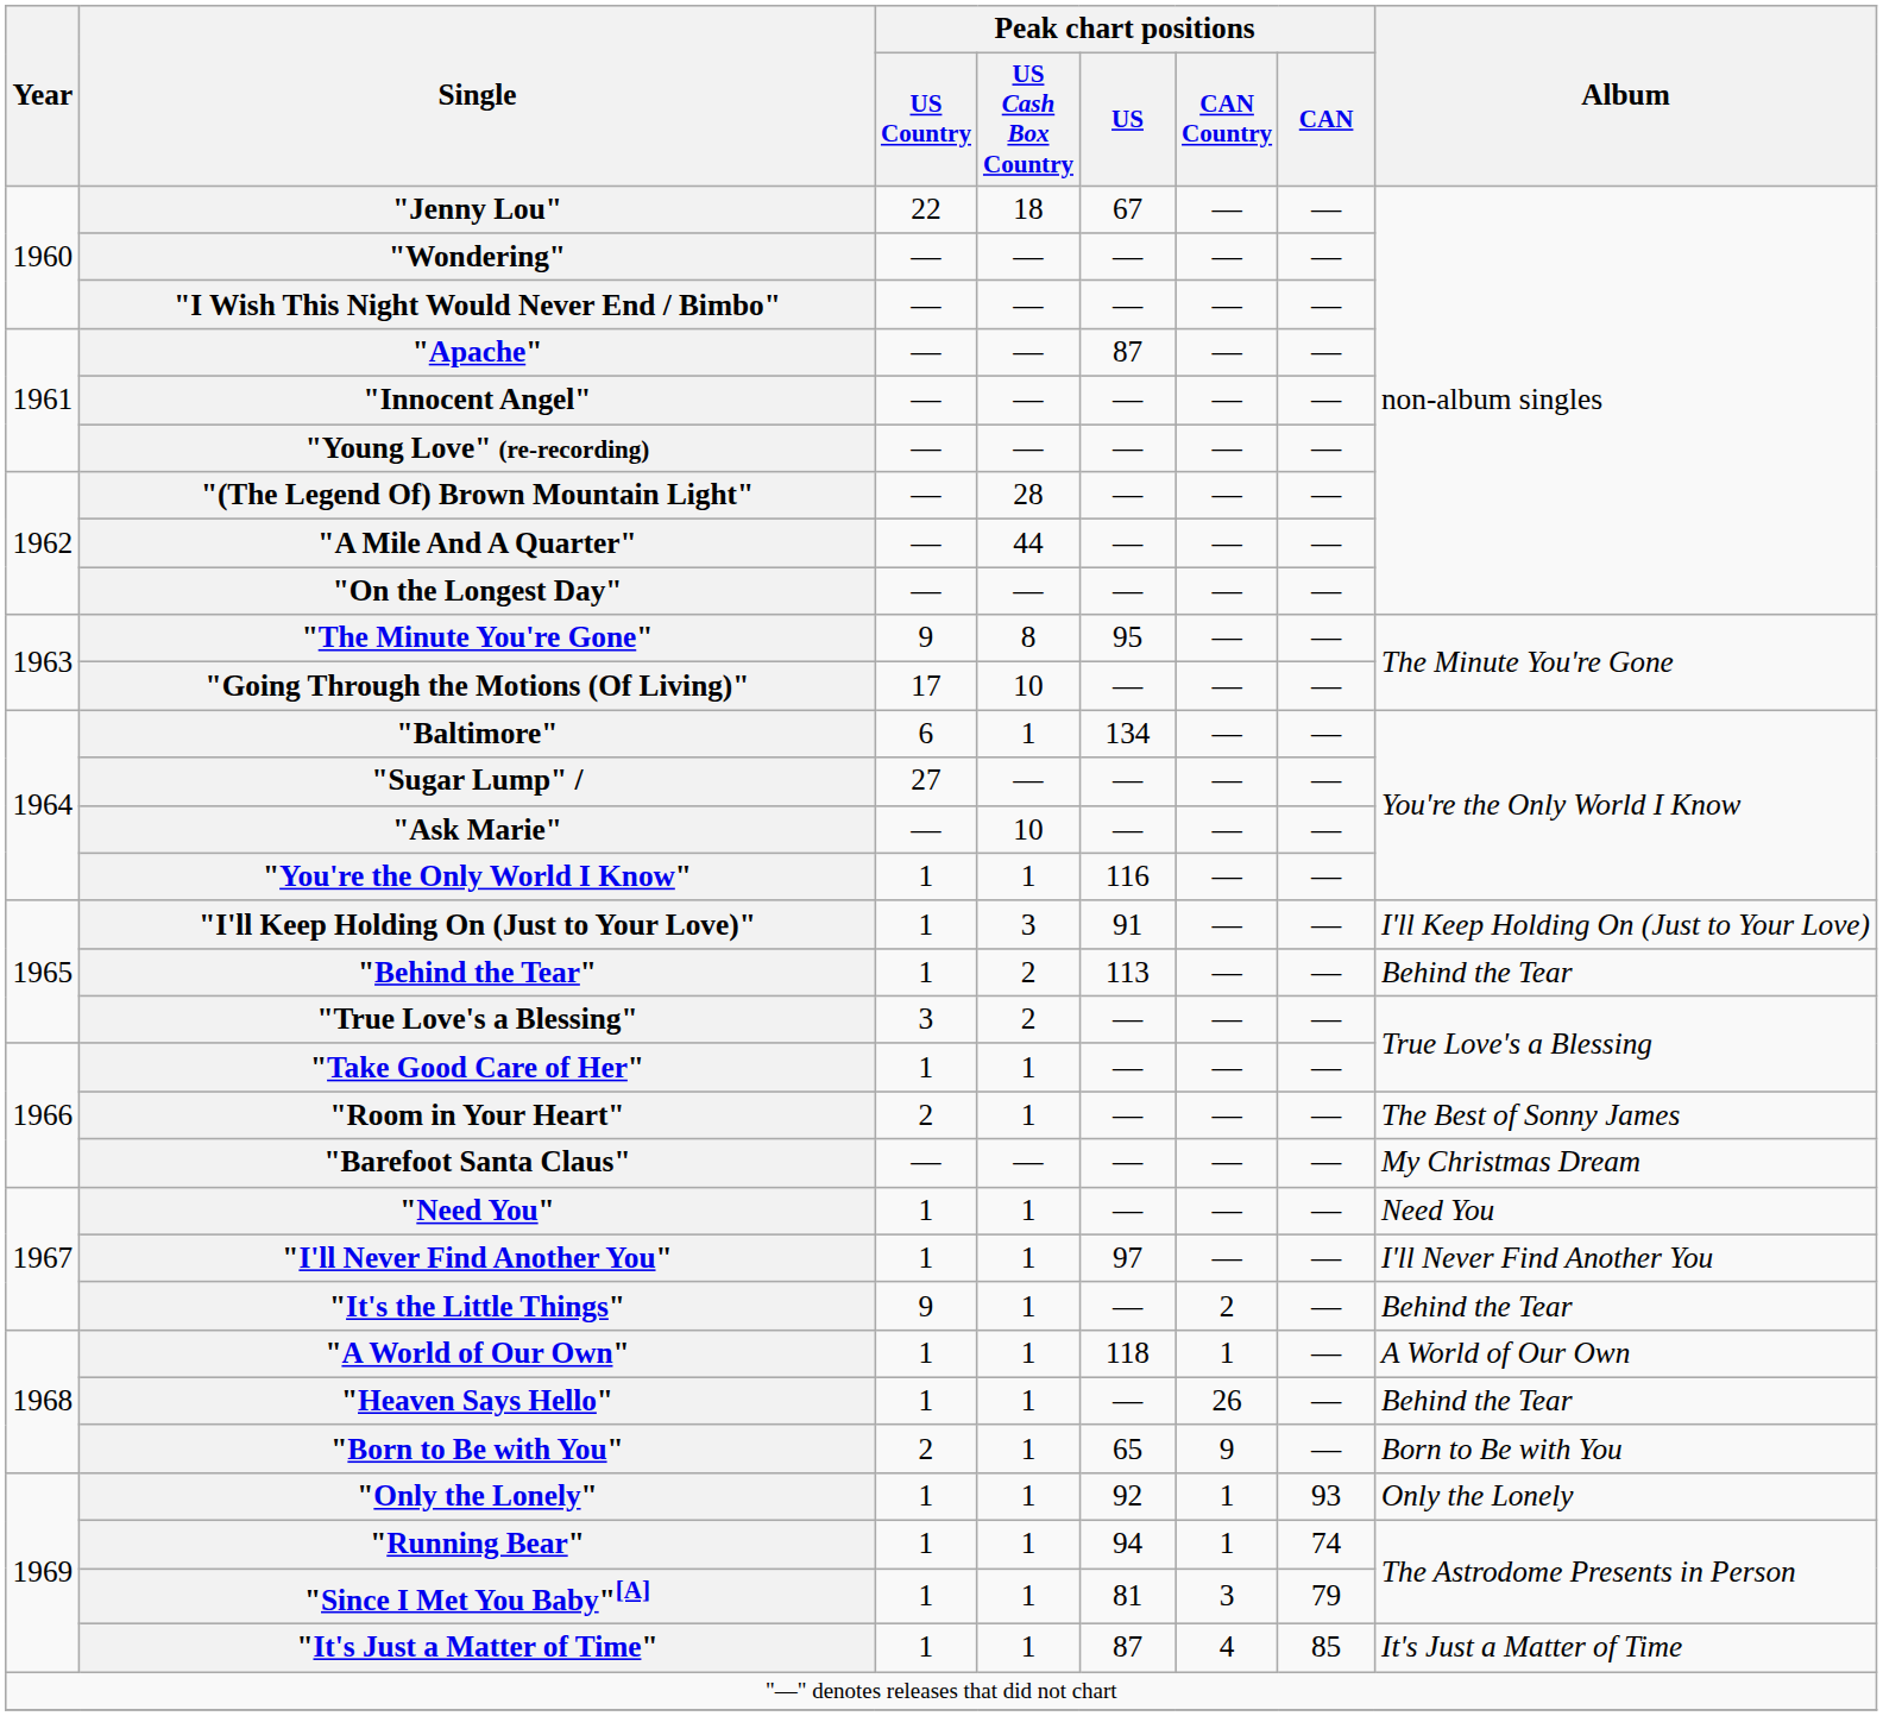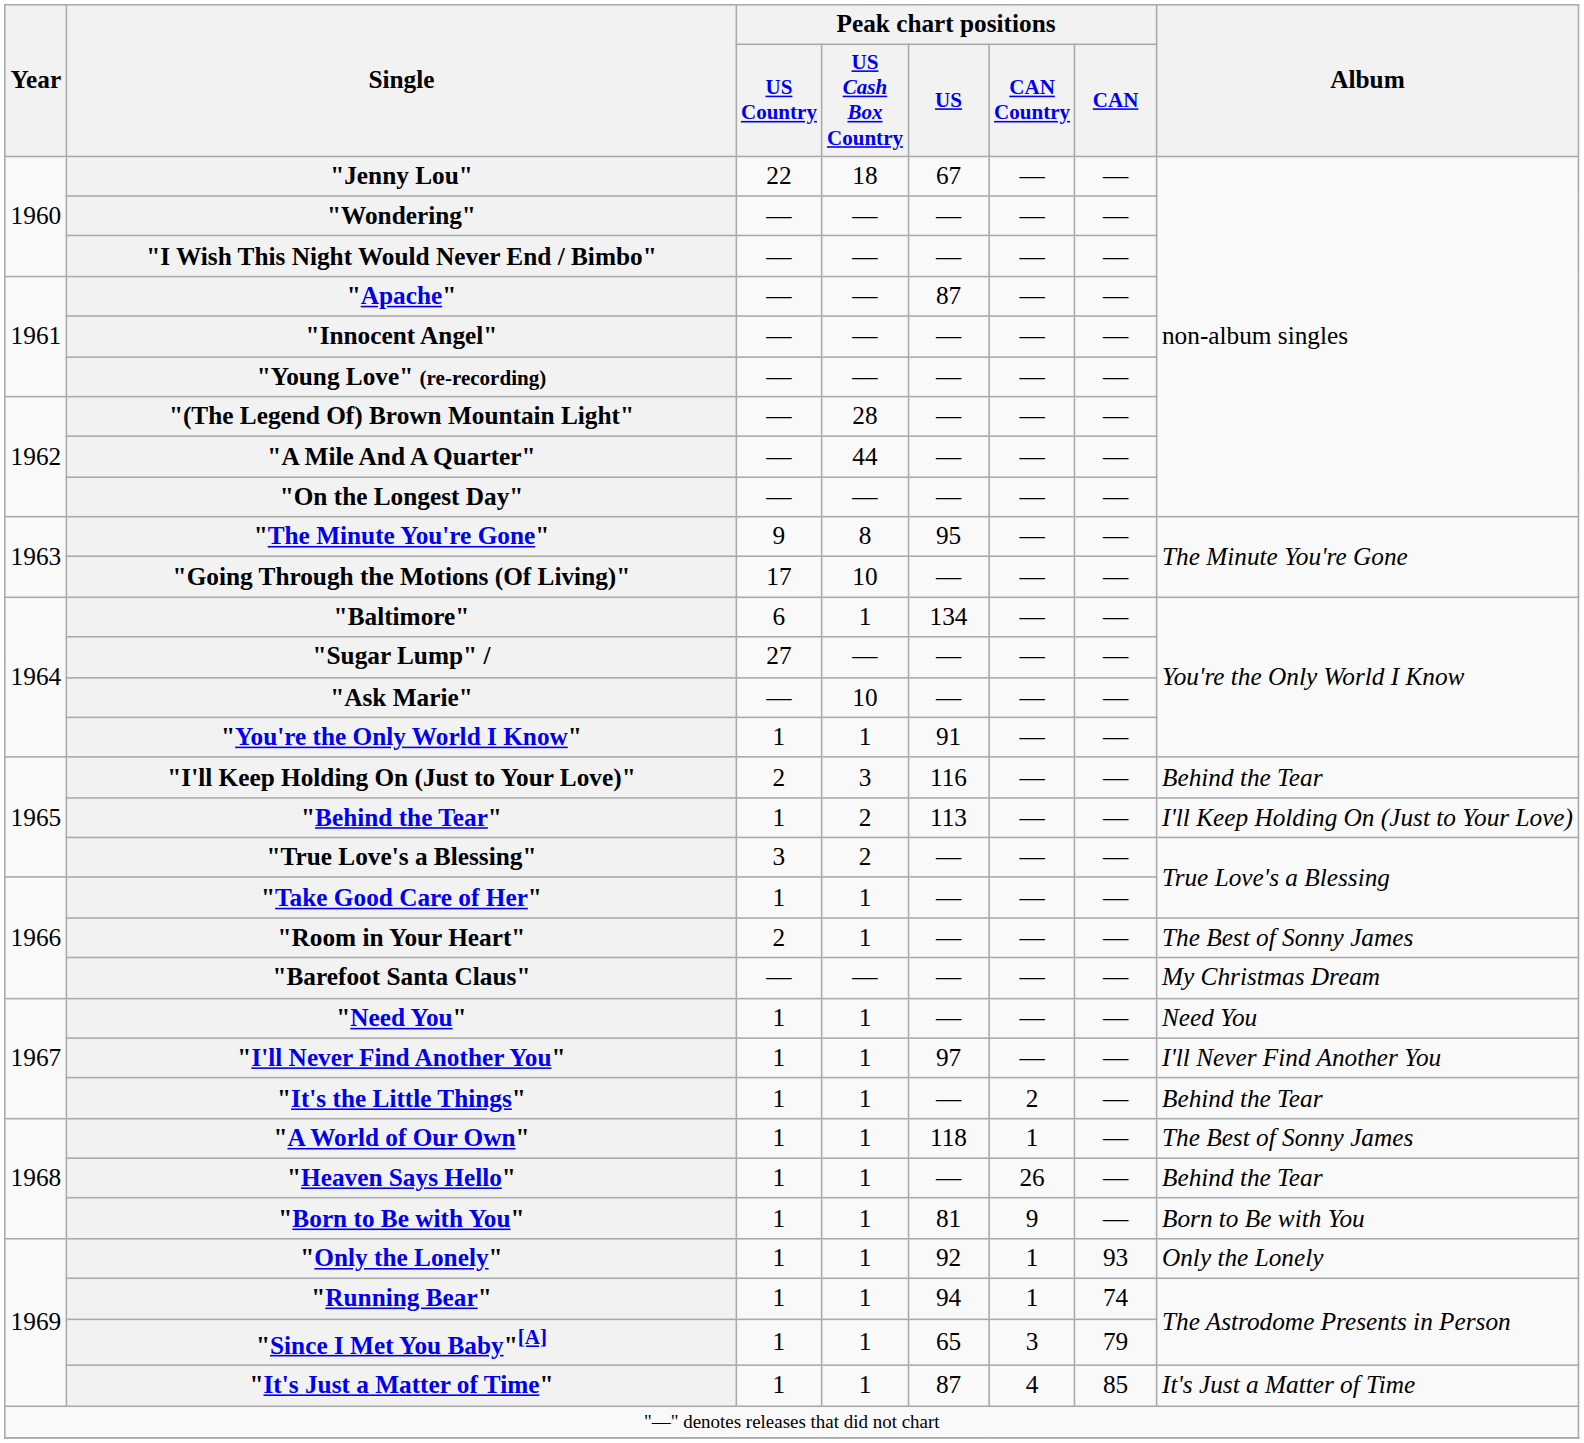 <table class="wikitable plainrowheaders" style="text-align:center;">
 <tr>
 <th rowspan="2">Year</th>
 <th rowspan="2" style="width:26em;">Single</th>
 <th colspan="5">Peak chart positions</th>
 <th rowspan="2">Album</th>
 </tr>
 <tr style="font-size:smaller;">
 <th width="45"><a href='#'>US Country</a><br></th>
 <th width="45"><a href='#'>US <em>Cash Box</em> Country</a></th>
 <th width="45"><a href='#'>US</a><br></th>
 <th width="45"><a href='#'>CAN Country</a><br></th>
 <th width="45"><a href='#'>CAN</a><br></th>
 </tr>
 <tr>
 <td rowspan="3">1960</td>
 <th scope="row">"Jenny Lou"</th>
 <td>22</td>
 <td>18</td>
 <td>67</td>
 <td>—</td>
 <td>—</td>
 <td align="left" rowspan="9">non-album singles</td>
 </tr>
 <tr>
 <th scope="row">"Wondering"</th>
 <td>—</td>
 <td>—</td>
 <td>—</td>
 <td>—</td>
 <td>—</td>
 </tr>
 <tr>
 <th scope="row">"I Wish This Night Would Never End / Bimbo"</th>
 <td>—</td>
 <td>—</td>
 <td>—</td>
 <td>—</td>
 <td>—</td>
 </tr>
 <tr>
 <td rowspan="3">1961</td>
 <th scope="row">"<a href='#'>Apache</a>"</th>
 <td>—</td>
 <td>—</td>
 <td>87</td>
 <td>—</td>
 <td>—</td>
 </tr>
 <tr>
 <th scope="row">"Innocent Angel"</th>
 <td>—</td>
 <td>—</td>
 <td>—</td>
 <td>—</td>
 <td>—</td>
 </tr>
 <tr>
 <th scope="row">"Young Love" <small>(re-recording)</small></th>
 <td>—</td>
 <td>—</td>
 <td>—</td>
 <td>—</td>
 <td>—</td>
 </tr>
 <tr>
 <td rowspan="3">1962</td>
 <th scope="row">"(The Legend Of) Brown Mountain Light"</th>
 <td>—</td>
 <td>28</td>
 <td>—</td>
 <td>—</td>
 <td>—</td>
 </tr>
 <tr>
 <th scope="row">"A Mile And A Quarter"</th>
 <td>—</td>
 <td>44</td>
 <td>—</td>
 <td>—</td>
 <td>—</td>
 </tr>
 <tr>
 <th scope="row">"On the Longest Day"</th>
 <td>—</td>
 <td>—</td>
 <td>—</td>
 <td>—</td>
 <td>—</td>
 </tr>
 <tr>
 <td rowspan="2">1963</td>
 <th scope="row">"<a href='#'>The Minute You're Gone</a>"</th>
 <td>9</td>
 <td>8</td>
 <td>95</td>
 <td>—</td>
 <td>—</td>
 <td align="left" rowspan="2"><em>The Minute You're Gone</em></td>
 </tr>
 <tr>
 <th scope="row">"Going Through the Motions (Of Living)"</th>
 <td>17</td>
 <td>10</td>
 <td>—</td>
 <td>—</td>
 <td>—</td>
 </tr>
 <tr>
 <td rowspan="4">1964</td>
 <th scope="row">"Baltimore"</th>
 <td>6</td>
 <td>1</td>
 <td>134</td>
 <td>—</td>
 <td>—</td>
 <td align="left" rowspan="4"><em>You're the Only World I Know</em></td>
 </tr>
 <tr>
 <th scope="row">"Sugar Lump" /</th>
 <td>27</td>
 <td>—</td>
 <td>—</td>
 <td>—</td>
 <td>—</td>
 </tr>
 <tr>
 <th scope="row">"Ask Marie"</th>
 <td>—</td>
 <td>10</td>
 <td>—</td>
 <td>—</td>
 <td>—</td>
 </tr>
 <tr>
 <th scope="row">"<a href='#'>You're the Only World I Know</a>"</th>
 <td>1</td>
 <td>1</td>
-<td>116</td>
+<td>91</td>
 <td>—</td>
 <td>—</td>
 </tr>
 <tr>
 <td rowspan="3">1965</td>
 <th scope="row">"I'll Keep Holding On (Just to Your Love)"</th>
-<td>1</td>
+<td>2</td>
 <td>3</td>
-<td>91</td>
+<td>116</td>
 <td>—</td>
 <td>—</td>
-<td align="left"><em>I'll Keep Holding On (Just to Your Love)</em></td>
+<td align="left"><em>Behind the Tear</em></td>
 </tr>
 <tr>
 <th scope="row">"<a href='#'>Behind the Tear</a>"</th>
 <td>1</td>
 <td>2</td>
 <td>113</td>
 <td>—</td>
 <td>—</td>
-<td align="left"><em>Behind the Tear</em></td>
+<td align="left"><em>I'll Keep Holding On (Just to Your Love)</em></td>
 </tr>
 <tr>
 <th scope="row">"True Love's a Blessing"</th>
 <td>3</td>
 <td>2</td>
 <td>—</td>
 <td>—</td>
 <td>—</td>
 <td align="left" rowspan="2"><em>True Love's a Blessing</em></td>
 </tr>
 <tr>
 <td rowspan="3">1966</td>
 <th scope="row">"<a href='#'>Take Good Care of Her</a>"</th>
 <td>1</td>
 <td>1</td>
 <td>—</td>
 <td>—</td>
 <td>—</td>
 </tr>
 <tr>
 <th scope="row">"Room in Your Heart"</th>
 <td>2</td>
 <td>1</td>
 <td>—</td>
 <td>—</td>
 <td>—</td>
 <td align="left"><em>The Best of Sonny James</em></td>
 </tr>
 <tr>
 <th scope="row">"Barefoot Santa Claus"</th>
 <td>—</td>
 <td>—</td>
 <td>—</td>
 <td>—</td>
 <td>—</td>
 <td align="left"><em>My Christmas Dream</em></td>
 </tr>
 <tr>
 <td rowspan="3">1967</td>
 <th scope="row">"<a href='#'>Need You</a>"</th>
 <td>1</td>
 <td>1</td>
 <td>—</td>
 <td>—</td>
 <td>—</td>
 <td align="left"><em>Need You</em></td>
 </tr>
 <tr>
 <th scope="row">"<a href='#'>I'll Never Find Another You</a>"</th>
 <td>1</td>
 <td>1</td>
 <td>97</td>
 <td>—</td>
 <td>—</td>
 <td align="left"><em>I'll Never Find Another You</em></td>
 </tr>
 <tr>
 <th scope="row">"<a href='#'>It's the Little Things</a>"</th>
-<td>9</td>
+<td>1</td>
 <td>1</td>
 <td>—</td>
 <td>2</td>
 <td>—</td>
 <td align="left"><em>Behind the Tear</em></td>
 </tr>
 <tr>
 <td rowspan="3">1968</td>
 <th scope="row">"<a href='#'>A World of Our Own</a>"</th>
 <td>1</td>
 <td>1</td>
 <td>118</td>
 <td>1</td>
 <td>—</td>
-<td align="left"><em>A World of Our Own</em></td>
+<td align="left"><em>The Best of Sonny James</em></td>
 </tr>
 <tr>
 <th scope="row">"<a href='#'>Heaven Says Hello</a>"</th>
 <td>1</td>
 <td>1</td>
 <td>—</td>
 <td>26</td>
 <td>—</td>
 <td align="left"><em>Behind the Tear</em></td>
 </tr>
 <tr>
 <th scope="row">"<a href='#'>Born to Be with You</a>"</th>
-<td>2</td>
 <td>1</td>
-<td>65</td>
+<td>1</td>
+<td>81</td>
 <td>9</td>
 <td>—</td>
 <td align="left"><em>Born to Be with You</em></td>
 </tr>
 <tr>
 <td rowspan="4">1969</td>
 <th scope="row">"<a href='#'>Only the Lonely</a>"</th>
 <td>1</td>
 <td>1</td>
 <td>92</td>
 <td>1</td>
 <td>93</td>
 <td align="left" rowspan=><em>Only the Lonely</em></td>
 </tr>
 <tr>
 <th scope="row">"<a href='#'>Running Bear</a>"</th>
 <td>1</td>
 <td>1</td>
 <td>94</td>
 <td>1</td>
 <td>74</td>
 <td align="left" rowspan="2"><em>The Astrodome Presents in Person</em></td>
 </tr>
 <tr>
 <th scope="row">"<a href='#'>Since I Met You Baby</a>"<sup><span></span><a href='#'><strong>[A]</strong></a></sup></th>
 <td>1</td>
 <td>1</td>
-<td>81</td>
+<td>65</td>
 <td>3</td>
 <td>79</td>
 </tr>
 <tr>
 <th scope="row">"<a href='#'>It's Just a Matter of Time</a>"</th>
 <td>1</td>
 <td>1</td>
 <td>87</td>
 <td>4</td>
 <td>85</td>
 <td align="left"><em>It's Just a Matter of Time</em></td>
 </tr>
 <tr>
 <td colspan="8" style="font-size: 9pt">"—" denotes releases that did not chart</td>
 </tr>
 <tr>
 </tr>
 </table>
